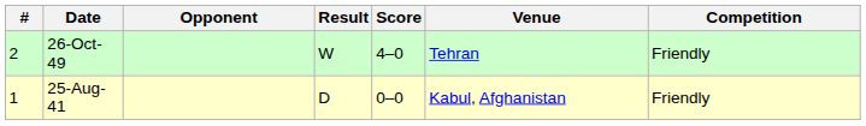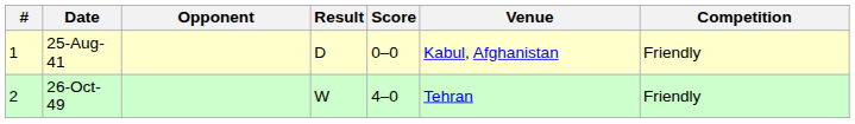 <table class="wikitable">
 <tr>
 <th width=30>#</th>
 <th width=70>Date</th>
 <th width=180>Opponent</th>
 <th>Result</th>
 <th>Score</th>
 <th width=210>Venue</th>
 <th width=200>Competition</th>
 </tr>
+<tr bgcolor=#FFFFCC>
+<td>1</td>
+<td>25-Aug-41</td>
+<td></td>
+<td>D</td>
+<td>0–0</td>
+<td><a href='#'>Kabul</a>, <a href='#'>Afghanistan</a></td>
+<td>Friendly</td>
+</tr>
 <tr bgcolor=#CCFFCC>
 <td>2</td>
 <td>26-Oct-49</td>
 <td></td>
 <td>W</td>
 <td>4–0</td>
 <td><a href='#'>Tehran</a></td>
 <td>Friendly</td>
 </tr>
-<tr bgcolor=#FFFFCC>
-<td>1</td>
-<td>25-Aug-41</td>
-<td></td>
-<td>D</td>
-<td>0–0</td>
-<td><a href='#'>Kabul</a>, <a href='#'>Afghanistan</a></td>
-<td>Friendly</td>
-</tr>
 </table>
